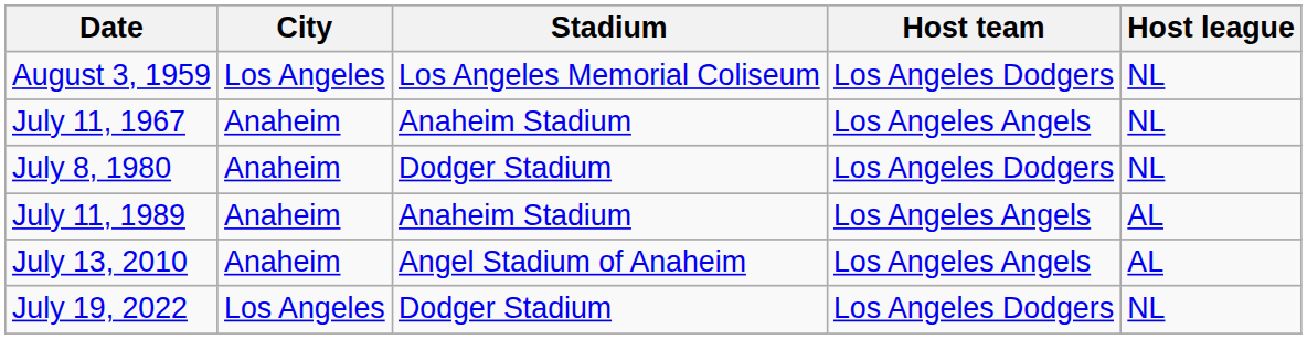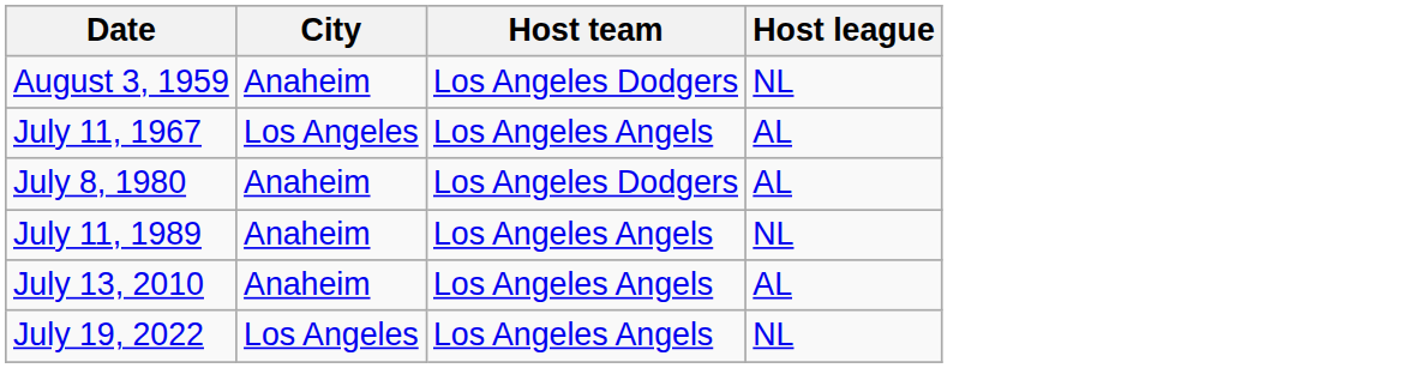 <table class="wikitable">
 <tr>
 <th>Date</th>
 <th>City</th>
-<th>Stadium</th>
 <th>Host team</th>
 <th>Host league</th>
 </tr>
 <tr>
 <td><a href='#'>August 3, 1959</a></td>
-<td><a href='#'>Los Angeles</a></td>
-<td><a href='#'>Los Angeles Memorial Coliseum</a></td>
+<td><a href='#'>Anaheim</a></td>
 <td><a href='#'>Los Angeles Dodgers</a></td>
 <td><a href='#'>NL</a></td>
 </tr>
 <tr>
 <td><a href='#'>July 11, 1967</a></td>
+<td><a href='#'>Los Angeles</a></td>
+<td><a href='#'>Los Angeles Angels</a></td>
+<td><a href='#'>AL</a></td>
+</tr>
+<tr>
+<td><a href='#'>July 8, 1980</a></td>
 <td><a href='#'>Anaheim</a></td>
-<td><a href='#'>Anaheim Stadium</a></td>
+<td><a href='#'>Los Angeles Dodgers</a></td>
+<td><a href='#'>AL</a></td>
+</tr>
+<tr>
+<td><a href='#'>July 11, 1989</a></td>
+<td><a href='#'>Anaheim</a></td>
 <td><a href='#'>Los Angeles Angels</a></td>
 <td><a href='#'>NL</a></td>
 </tr>
 <tr>
-<td><a href='#'>July 8, 1980</a></td>
-<td><a href='#'>Anaheim</a></td>
-<td><a href='#'>Dodger Stadium</a></td>
-<td><a href='#'>Los Angeles Dodgers</a></td>
-<td><a href='#'>NL</a></td>
-</tr>
-<tr>
-<td><a href='#'>July 11, 1989</a></td>
-<td><a href='#'>Anaheim</a></td>
-<td><a href='#'>Anaheim Stadium</a></td>
-<td><a href='#'>Los Angeles Angels</a></td>
-<td><a href='#'>AL</a></td>
-</tr>
-<tr>
 <td><a href='#'>July 13, 2010</a></td>
 <td><a href='#'>Anaheim</a></td>
-<td><a href='#'>Angel Stadium of Anaheim</a></td>
 <td><a href='#'>Los Angeles Angels</a></td>
 <td><a href='#'>AL</a></td>
 </tr>
 <tr>
 <td><a href='#'>July 19, 2022</a></td>
 <td><a href='#'>Los Angeles</a></td>
-<td><a href='#'>Dodger Stadium</a></td>
-<td><a href='#'>Los Angeles Dodgers</a></td>
+<td><a href='#'>Los Angeles Angels</a></td>
 <td><a href='#'>NL</a></td>
 </tr>
 </table>
